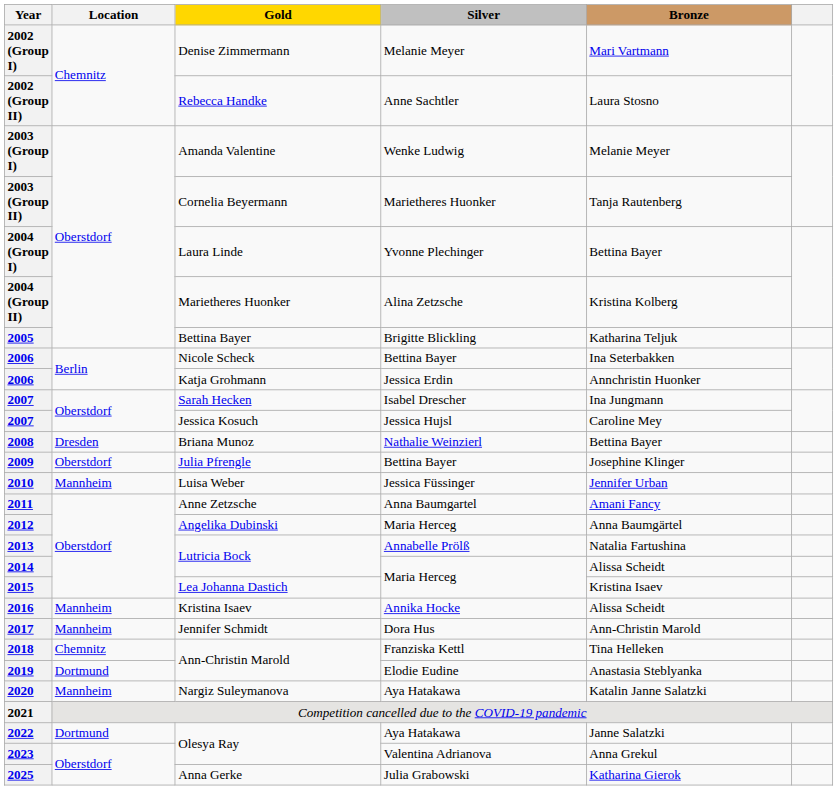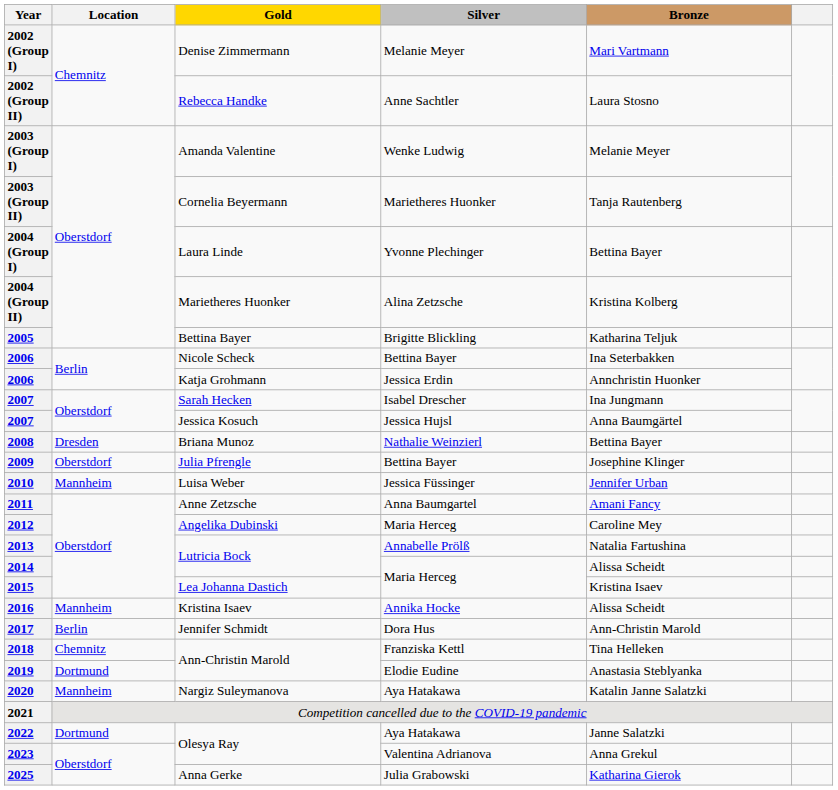 <table class="wikitable unsortable" style="text-align:left; width:80%">
 <tr>
 <th scope="col" style="text-align:center; width:5%">Year</th>
 <th scope="col" style="text-align:center; width:15%">Location</th>
 <td scope="col" style="text-align:center; width:25%; background:gold"><strong>Gold</strong></td>
 <td scope="col" style="text-align:center; width:25%; background:silver"><strong>Silver</strong></td>
 <td scope="col" style="text-align:center; width:25%; background:#c96"><strong>Bronze</strong></td>
 <th scope="col" style="text-align:center; width:5%"></th>
 </tr>
 <tr>
 <th scope="row" style="text-align:left">2002 (Group I)</th>
 <td rowspan="2"><a href='#'>Chemnitz</a></td>
 <td>Denise Zimmermann</td>
 <td>Melanie Meyer</td>
 <td><a href='#'>Mari Vartmann</a></td>
 <td rowspan="2"></td>
 </tr>
 <tr>
 <th scope="row" style="text-align:left">2002 (Group II)</th>
 <td><a href='#'>Rebecca Handke</a></td>
 <td>Anne Sachtler</td>
 <td>Laura Stosno</td>
 </tr>
 <tr>
 <th scope="row" style="text-align:left">2003 (Group I)</th>
 <td rowspan="5"><a href='#'>Oberstdorf</a></td>
 <td>Amanda Valentine</td>
 <td>Wenke Ludwig</td>
 <td>Melanie Meyer</td>
 <td rowspan="2"></td>
 </tr>
 <tr>
 <th scope="row" style="text-align:left">2003 (Group II)</th>
 <td>Cornelia Beyermann</td>
 <td>Marietheres Huonker</td>
 <td>Tanja Rautenberg</td>
 </tr>
 <tr>
 <th scope="row" style="text-align:left">2004 (Group I)</th>
 <td>Laura Linde</td>
 <td>Yvonne Plechinger</td>
 <td>Bettina Bayer</td>
 <td rowspan="2"></td>
 </tr>
 <tr>
 <th scope="row" style="text-align:left">2004 (Group II)</th>
 <td>Marietheres Huonker</td>
 <td>Alina Zetzsche</td>
 <td>Kristina Kolberg</td>
 </tr>
 <tr>
 <th scope="row" style="text-align:left"><a href='#'>2005</a></th>
 <td>Bettina Bayer</td>
 <td>Brigitte Blickling</td>
 <td>Katharina Teljuk</td>
 <td></td>
 </tr>
 <tr>
 <th scope="row" style="text-align:left"><a href='#'>2006</a><br></th>
 <td rowspan="2"><a href='#'>Berlin</a></td>
 <td>Nicole Scheck</td>
 <td>Bettina Bayer</td>
 <td>Ina Seterbakken</td>
 <td rowspan="2"></td>
 </tr>
 <tr>
 <th scope="row" style="text-align:left"><a href='#'>2006</a><br></th>
 <td>Katja Grohmann</td>
 <td>Jessica Erdin</td>
 <td>Annchristin Huonker</td>
 </tr>
 <tr>
 <th scope="row" style="text-align:left"><a href='#'>2007</a><br></th>
 <td rowspan="2"><a href='#'>Oberstdorf</a></td>
 <td><a href='#'>Sarah Hecken</a></td>
 <td>Isabel Drescher</td>
 <td>Ina Jungmann</td>
 <td rowspan="2"></td>
 </tr>
 <tr>
 <th scope="row" style="text-align:left"><a href='#'>2007</a><br></th>
 <td>Jessica Kosuch</td>
 <td>Jessica Hujsl</td>
-<td>Caroline Mey</td>
+<td>Anna Baumgärtel</td>
 </tr>
 <tr>
 <th scope="row" style="text-align:left"><a href='#'>2008</a></th>
 <td><a href='#'>Dresden</a></td>
 <td>Briana Munoz</td>
 <td><a href='#'>Nathalie Weinzierl</a></td>
 <td>Bettina Bayer</td>
 <td></td>
 </tr>
 <tr>
 <th scope="row" style="text-align:left"><a href='#'>2009</a></th>
 <td><a href='#'>Oberstdorf</a></td>
 <td><a href='#'>Julia Pfrengle</a></td>
 <td>Bettina Bayer</td>
 <td>Josephine Klinger</td>
 <td></td>
 </tr>
 <tr>
 <th scope="row" style="text-align:left"><a href='#'>2010</a></th>
 <td><a href='#'>Mannheim</a></td>
 <td>Luisa Weber</td>
 <td>Jessica Füssinger</td>
 <td><a href='#'>Jennifer Urban</a></td>
 <td></td>
 </tr>
 <tr>
 <th scope="row" style="text-align:left"><a href='#'>2011</a></th>
 <td rowspan="5"><a href='#'>Oberstdorf</a></td>
 <td>Anne Zetzsche</td>
 <td>Anna Baumgartel</td>
 <td><a href='#'>Amani Fancy</a></td>
 <td></td>
 </tr>
 <tr>
 <th scope="row" style="text-align:left"><a href='#'>2012</a></th>
 <td><a href='#'>Angelika Dubinski</a></td>
 <td>Maria Herceg</td>
-<td>Anna Baumgärtel</td>
+<td>Caroline Mey</td>
 <td></td>
 </tr>
 <tr>
 <th scope="row" style="text-align:left"><a href='#'>2013</a></th>
 <td rowspan="2"><a href='#'>Lutricia Bock</a></td>
 <td><a href='#'>Annabelle Prölß</a></td>
 <td>Natalia Fartushina</td>
 <td></td>
 </tr>
 <tr>
 <th scope="row" style="text-align:left"><a href='#'>2014</a></th>
 <td rowspan="2">Maria Herceg</td>
 <td>Alissa Scheidt</td>
 <td></td>
 </tr>
 <tr>
 <th scope="row" style="text-align:left"><a href='#'>2015</a></th>
 <td><a href='#'>Lea Johanna Dastich</a></td>
 <td>Kristina Isaev</td>
 <td></td>
 </tr>
 <tr>
 <th scope="row" style="text-align:left"><a href='#'>2016</a></th>
 <td><a href='#'>Mannheim</a></td>
 <td>Kristina Isaev</td>
 <td><a href='#'>Annika Hocke</a></td>
 <td>Alissa Scheidt</td>
 <td></td>
 </tr>
 <tr>
 <th scope="row" style="text-align:left"><a href='#'>2017</a></th>
-<td><a href='#'>Mannheim</a></td>
+<td><a href='#'>Berlin</a></td>
 <td>Jennifer Schmidt</td>
 <td>Dora Hus</td>
 <td>Ann-Christin Marold</td>
 <td></td>
 </tr>
 <tr>
 <th scope="row" style="text-align:left"><a href='#'>2018</a></th>
 <td><a href='#'>Chemnitz</a></td>
 <td rowspan="2">Ann-Christin Marold</td>
 <td>Franziska Kettl</td>
 <td>Tina Helleken</td>
 <td></td>
 </tr>
 <tr>
 <th scope="row" style="text-align:left"><a href='#'>2019</a></th>
 <td><a href='#'>Dortmund</a></td>
 <td>Elodie Eudine</td>
 <td>Anastasia Steblyanka</td>
 <td></td>
 </tr>
 <tr>
 <th scope="row" style="text-align:left"><a href='#'>2020</a></th>
 <td><a href='#'>Mannheim</a></td>
 <td>Nargiz Suleymanova</td>
 <td>Aya Hatakawa</td>
 <td>Katalin Janne Salatzki</td>
 <td></td>
 </tr>
 <tr>
 <th scope="row" style="text-align:left">2021</th>
 <td colspan="5" bgcolor="e5e4e2" align="center"><em>Competition cancelled due to the <a href='#'>COVID-19 pandemic</a></em></td>
 </tr>
 <tr>
 <th scope="row" style="text-align:left"><a href='#'>2022</a></th>
 <td><a href='#'>Dortmund</a></td>
 <td rowspan="2">Olesya Ray</td>
 <td>Aya Hatakawa</td>
 <td>Janne Salatzki</td>
 <td></td>
 </tr>
 <tr>
 <th scope="row" style="text-align:left"><a href='#'>2023</a></th>
 <td rowspan="2"><a href='#'>Oberstdorf</a></td>
 <td>Valentina Adrianova</td>
 <td>Anna Grekul</td>
 <td></td>
 </tr>
 <tr>
 <th scope="row" style="text-align:left"><a href='#'>2025</a></th>
 <td>Anna Gerke</td>
 <td>Julia Grabowski</td>
 <td><a href='#'>Katharina Gierok</a></td>
 <td></td>
 </tr>
 </table>
